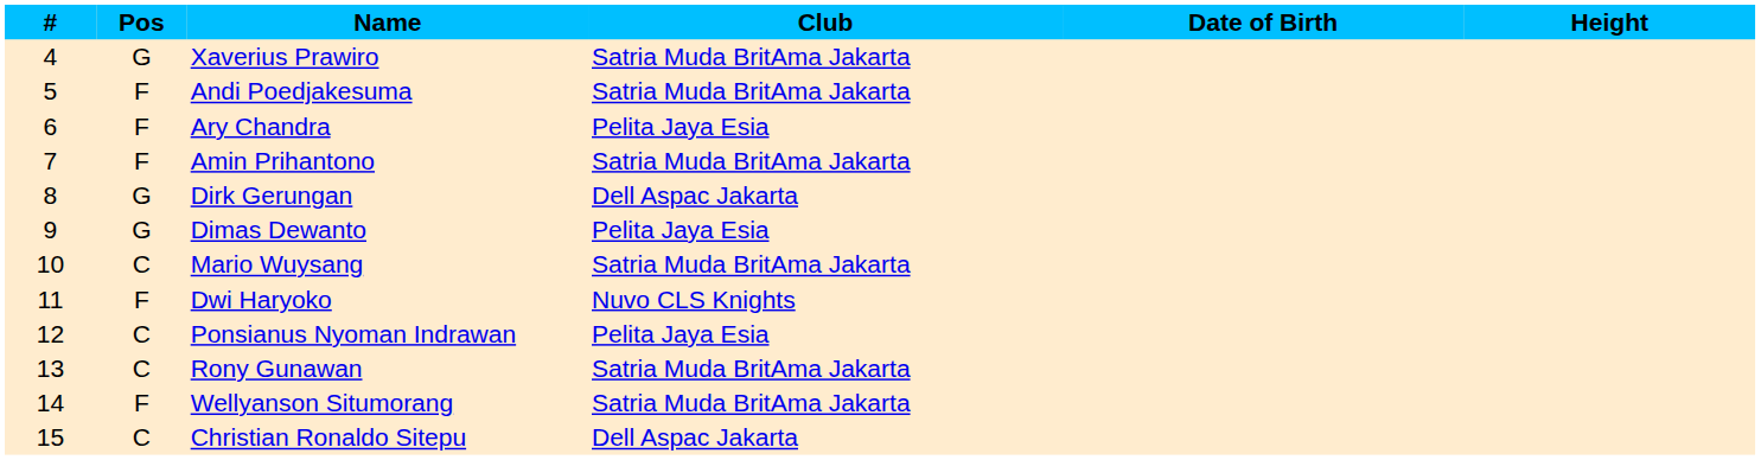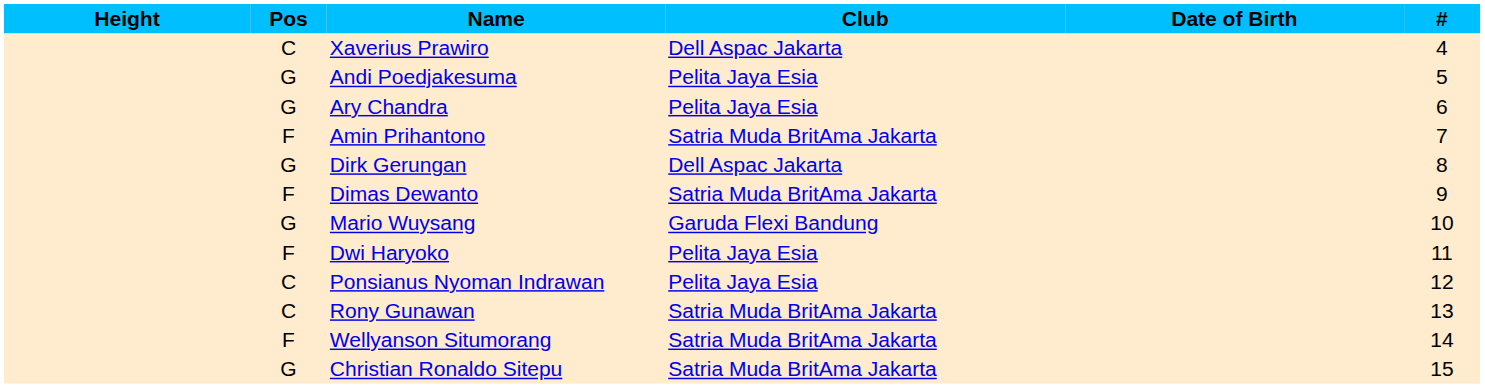 <table border=0 cellpadding=2 cellspacing=0  |- bgcolor=#FFECCE style="text-align:center; font-size:90%;" width=80%>
 <tr bgcolor=#00BFFF>
-<th width=5%>#</th>
+<th width=16%>Height</th>
 <th width=5%>Pos</th>
 <th width=22%>Name</th>
 <th width=26%>Club</th>
 <th width=22%>Date of Birth</th>
-<th width=16%>Height</th>
+<th width=5%>#</th>
 </tr>
 <tr>
+<td></td>
+<td>C</td>
+<td align=left><a href='#'>Xaverius Prawiro</a></td>
+<td align=left> <a href='#'>Dell Aspac Jakarta</a></td>
+<td align=left></td>
 <td>4</td>
-<td>G</td>
-<td align=left><a href='#'>Xaverius Prawiro</a></td>
-<td align=left> <a href='#'>Satria Muda BritAma Jakarta</a></td>
-<td align=left></td>
-<td></td>
 </tr>
 <tr>
+<td></td>
+<td>G</td>
+<td align=left><a href='#'>Andi Poedjakesuma</a></td>
+<td align=left> <a href='#'>Pelita Jaya Esia</a></td>
+<td align=left></td>
 <td>5</td>
-<td>F</td>
-<td align=left><a href='#'>Andi Poedjakesuma</a></td>
-<td align=left> <a href='#'>Satria Muda BritAma Jakarta</a></td>
-<td align=left></td>
-<td></td>
 </tr>
 <tr>
-<td>6</td>
-<td>F</td>
+<td></td>
+<td>G</td>
 <td align=left><a href='#'>Ary Chandra</a></td>
 <td align=left> <a href='#'>Pelita Jaya Esia</a></td>
 <td align=left></td>
-<td></td>
+<td>6</td>
 </tr>
 <tr>
-<td>7</td>
+<td></td>
 <td>F</td>
 <td align=left><a href='#'>Amin Prihantono</a></td>
 <td align=left> <a href='#'>Satria Muda BritAma Jakarta</a></td>
 <td align=left></td>
-<td></td>
+<td>7</td>
 </tr>
 <tr>
-<td>8</td>
+<td></td>
 <td>G</td>
 <td align=left><a href='#'>Dirk Gerungan</a></td>
 <td align=left> <a href='#'>Dell Aspac Jakarta</a></td>
 <td align=left></td>
-<td></td>
+<td>8</td>
 </tr>
 <tr>
+<td></td>
+<td>F</td>
+<td align=left><a href='#'>Dimas Dewanto</a></td>
+<td align=left> <a href='#'>Satria Muda BritAma Jakarta</a></td>
+<td align=left></td>
 <td>9</td>
+</tr>
+<tr>
+<td></td>
 <td>G</td>
-<td align=left><a href='#'>Dimas Dewanto</a></td>
+<td align=left><a href='#'>Mario Wuysang</a></td>
+<td align=left> <a href='#'>Garuda Flexi Bandung</a></td>
+<td align=left></td>
+<td>10</td>
+</tr>
+<tr>
+<td></td>
+<td>F</td>
+<td align=left><a href='#'>Dwi Haryoko</a></td>
 <td align=left> <a href='#'>Pelita Jaya Esia</a></td>
 <td align=left></td>
-<td></td>
+<td>11</td>
 </tr>
 <tr>
-<td>10</td>
-<td>C</td>
-<td align=left><a href='#'>Mario Wuysang</a></td>
-<td align=left> <a href='#'>Satria Muda BritAma Jakarta</a></td>
-<td align=left></td>
 <td></td>
-</tr>
-<tr>
-<td>11</td>
-<td>F</td>
-<td align=left><a href='#'>Dwi Haryoko</a></td>
-<td align=left> <a href='#'>Nuvo CLS Knights</a></td>
-<td align=left></td>
-<td></td>
-</tr>
-<tr>
-<td>12</td>
 <td>C</td>
 <td align=left><a href='#'>Ponsianus Nyoman Indrawan</a></td>
 <td align=left> <a href='#'>Pelita Jaya Esia</a></td>
 <td align=left></td>
-<td></td>
+<td>12</td>
 </tr>
 <tr>
-<td>13</td>
+<td></td>
 <td>C</td>
 <td align=left><a href='#'>Rony Gunawan</a></td>
 <td align=left> <a href='#'>Satria Muda BritAma Jakarta</a></td>
 <td align=left></td>
-<td></td>
+<td>13</td>
 </tr>
 <tr>
-<td>14</td>
+<td></td>
 <td>F</td>
 <td align=left><a href='#'>Wellyanson Situmorang</a></td>
 <td align=left> <a href='#'>Satria Muda BritAma Jakarta</a></td>
 <td align=left></td>
-<td></td>
+<td>14</td>
 </tr>
 <tr>
+<td></td>
+<td>G</td>
+<td align=left><a href='#'>Christian Ronaldo Sitepu</a></td>
+<td align=left> <a href='#'>Satria Muda BritAma Jakarta</a></td>
+<td align=left></td>
 <td>15</td>
-<td>C</td>
-<td align=left><a href='#'>Christian Ronaldo Sitepu</a></td>
-<td align=left> <a href='#'>Dell Aspac Jakarta</a></td>
-<td align=left></td>
-<td></td>
 </tr>
 </table>
